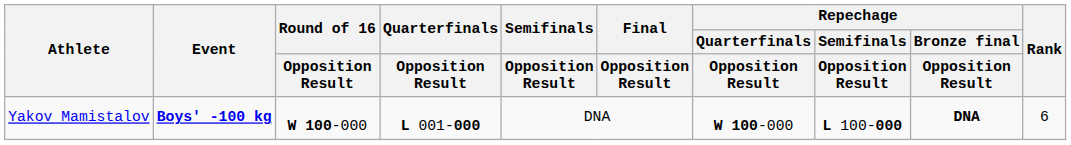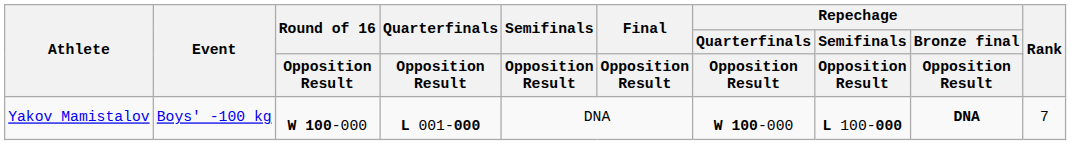 <table class="wikitable" border="1" style="font-size:90%">
 <tr>
 <th rowspan=3>Athlete</th>
 <th rowspan=3>Event</th>
 <th rowspan=2>Round of 16</th>
 <th rowspan=2>Quarterfinals</th>
 <th rowspan=2>Semifinals</th>
 <th rowspan=2>Final</th>
 <th colspan=3>Repechage</th>
 <th rowspan=3>Rank</th>
 </tr>
 <tr>
 <th>Quarterfinals</th>
 <th>Semifinals</th>
 <th>Bronze final</th>
 </tr>
 <tr>
 <th>Opposition<br>Result</th>
 <th>Opposition<br>Result</th>
 <th>Opposition<br>Result</th>
 <th>Opposition<br>Result</th>
 <th>Opposition<br>Result</th>
 <th>Opposition<br>Result</th>
 <th>Opposition<br>Result</th>
 </tr>
 <tr align=center>
 <td align=left><a href='#'>Yakov Mamistalov</a></td>
-<td align=left><strong><a href='#'>Boys' -100 kg</a></strong></td>
+<td align=left><a href='#'>Boys' -100 kg</a></td>
 <td><br><strong>W 100</strong>-000</td>
 <td><br><strong>L</strong> 001-<strong>000</strong></td>
 <td colspan=2>DNA</td>
 <td><br><strong>W 100</strong>-000</td>
 <td><br><strong>L</strong> 100-<strong>000</strong></td>
 <td><strong>DNA</strong></td>
-<td>6</td>
+<td>7</td>
 </tr>
 </table>
